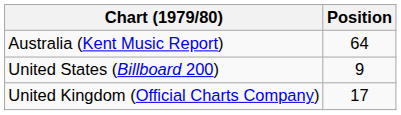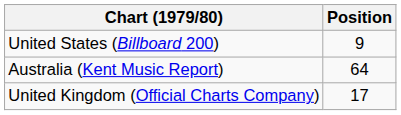 <table class="wikitable">
 <tr>
 <th>Chart (1979/80)</th>
 <th>Position</th>
 </tr>
 <tr>
+<td>United States (<a href='#'><em>Billboard</em> 200</a>)</td>
+<td align="center">9</td>
+</tr>
+<tr>
 <td>Australia (<a href='#'>Kent Music Report</a>)</td>
 <td align="center">64</td>
-</tr>
-<tr>
-<td>United States (<a href='#'><em>Billboard</em> 200</a>)</td>
-<td align="center">9</td>
 </tr>
 <tr>
 <td>United Kingdom (<a href='#'>Official Charts Company</a>)</td>
 <td align="center">17</td>
 </tr>
 </table>
